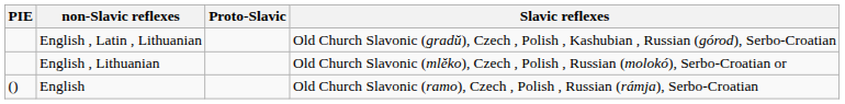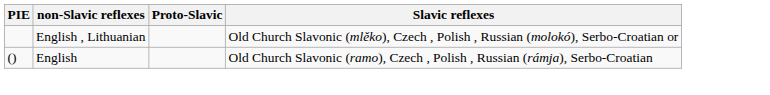 <table class="wikitable">
 <tr>
 <th>PIE</th>
 <th>non-Slavic reflexes</th>
 <th>Proto-Slavic</th>
 <th>Slavic reflexes</th>
-</tr>
-<tr>
-<td></td>
-<td>English , Latin , Lithuanian </td>
-<td></td>
-<td>Old Church Slavonic  (<em>gradŭ</em>), Czech , Polish , Kashubian , Russian  (<em>górod</em>), Serbo-Croatian </td>
 </tr>
 <tr>
 <td></td>
 <td>English , Lithuanian </td>
 <td></td>
 <td>Old Church Slavonic  (<em>mlěko</em>), Czech , Polish , Russian  (<em>molokó</em>), Serbo-Croatian  or </td>
 </tr>
 <tr>
 <td> ()</td>
 <td>English </td>
 <td></td>
 <td>Old Church Slavonic  (<em>ramo</em>), Czech , Polish , Russian  (<em>rámja</em>), Serbo-Croatian </td>
 </tr>
 </table>
